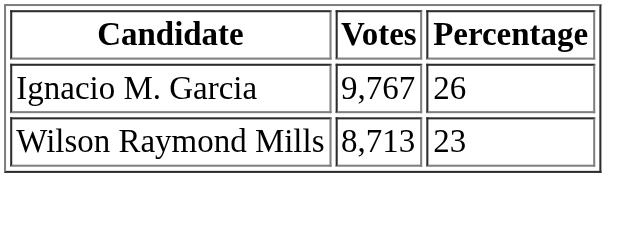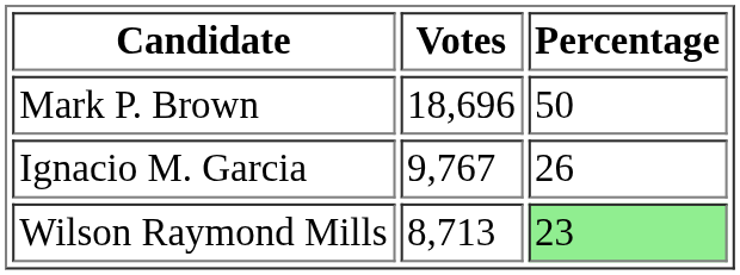 <table table border="1" cellpadding="2">
 <tr>
 <th>Candidate</th>
 <th>Votes</th>
 <th>Percentage</th>
+</tr>
+<tr>
+<td>Mark P. Brown</td>
+<td>18,696</td>
+<td>50</td>
 </tr>
 <tr>
 <td>Ignacio M. Garcia</td>
 <td>9,767</td>
 <td>26</td>
 </tr>
 <tr>
 <td>Wilson Raymond Mills</td>
 <td>8,713</td>
-<td>23</td>
+<td style="background: lightgreen;">23</td>
 </tr>
 </table>
